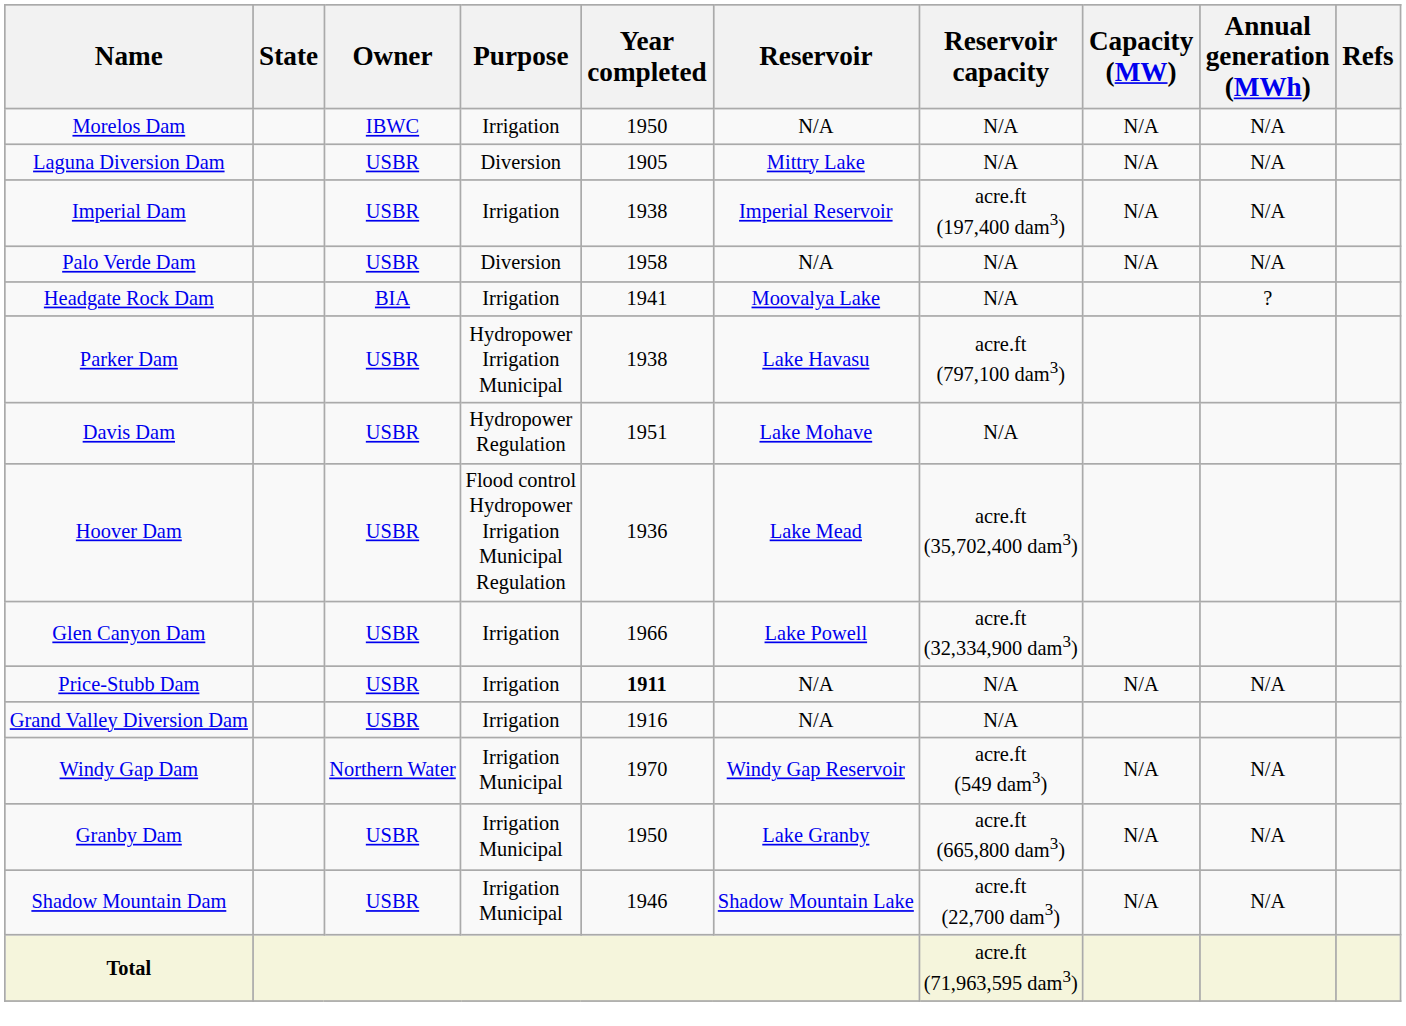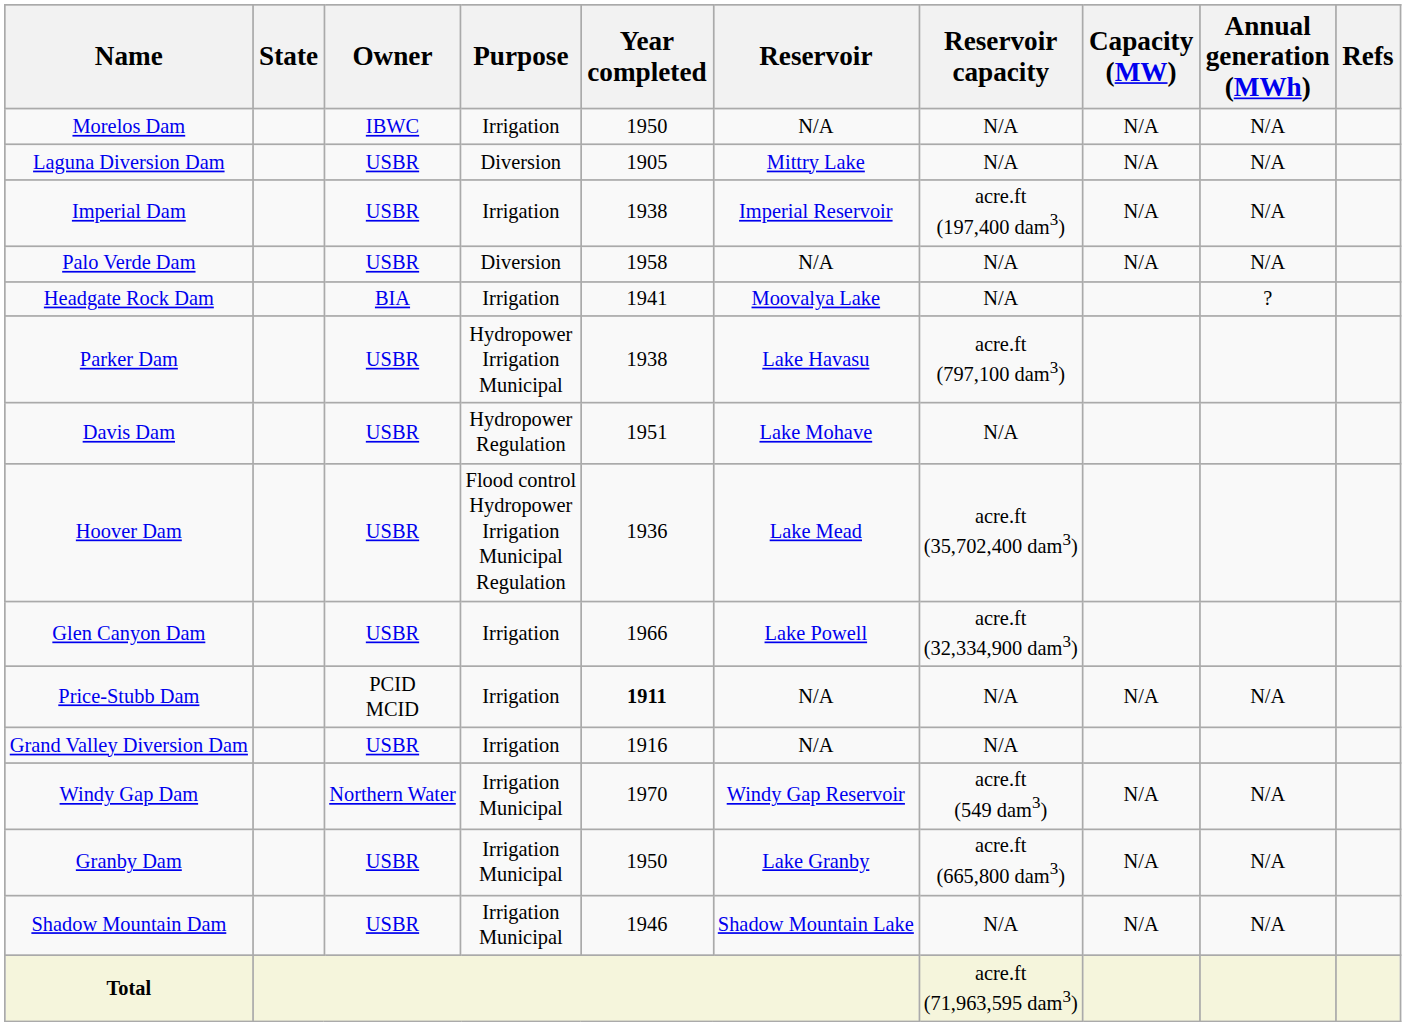 <table class="wikitable sortable">
 <tr>
 <th>Name</th>
 <th>State</th>
 <th>Owner</th>
 <th>Purpose</th>
 <th>Year<br>completed</th>
 <th>Reservoir</th>
 <th>Reservoir<br>capacity</th>
 <th>Capacity<br>(<a href='#'>MW</a>)</th>
 <th>Annual<br>generation<br>(<a href='#'>MWh</a>)</th>
 <th>Refs</th>
 </tr>
 <tr style="font-size:9pt; text-align:center;">
 <td><a href='#'>Morelos Dam</a></td>
 <td><br></td>
 <td><a href='#'>IBWC</a></td>
 <td>Irrigation</td>
 <td>1950</td>
 <td>N/A</td>
 <td>N/A</td>
 <td>N/A</td>
 <td>N/A</td>
 <td></td>
 </tr>
 <tr style="font-size:9pt; text-align:center;">
 <td><a href='#'>Laguna Diversion Dam</a></td>
 <td><br></td>
 <td><a href='#'>USBR</a></td>
 <td>Diversion</td>
 <td>1905</td>
 <td><a href='#'>Mittry Lake</a></td>
 <td>N/A</td>
 <td>N/A</td>
 <td>N/A</td>
 <td></td>
 </tr>
 <tr style="font-size:9pt; text-align:center;">
 <td><a href='#'>Imperial Dam</a></td>
 <td><br></td>
 <td><a href='#'>USBR</a></td>
 <td>Irrigation</td>
 <td>1938</td>
 <td><a href='#'>Imperial Reservoir</a></td>
 <td> acre.ft<br>(197,400 dam<sup>3</sup>)</td>
 <td>N/A</td>
 <td>N/A</td>
 <td></td>
 </tr>
 <tr style="font-size:9pt; text-align:center;">
 <td><a href='#'>Palo Verde Dam</a></td>
 <td><br></td>
 <td><a href='#'>USBR</a></td>
 <td>Diversion</td>
 <td>1958</td>
 <td>N/A</td>
 <td>N/A</td>
 <td>N/A</td>
 <td>N/A</td>
 <td></td>
 </tr>
 <tr style="font-size:9pt; text-align:center;">
 <td><a href='#'>Headgate Rock Dam</a></td>
 <td><br></td>
 <td><a href='#'>BIA</a></td>
 <td>Irrigation</td>
 <td>1941</td>
 <td><a href='#'>Moovalya Lake</a></td>
 <td>N/A</td>
 <td></td>
 <td>?</td>
 <td></td>
 </tr>
 <tr style="font-size:9pt; text-align:center;">
 <td><a href='#'>Parker Dam</a></td>
 <td><br></td>
 <td><a href='#'>USBR</a></td>
 <td>Hydropower<br>Irrigation<br>Municipal</td>
 <td>1938</td>
 <td><a href='#'>Lake Havasu</a></td>
 <td> acre.ft<br>(797,100 dam<sup>3</sup>)</td>
 <td></td>
 <td></td>
 <td></td>
 </tr>
 <tr style="font-size:9pt; text-align:center;">
 <td><a href='#'>Davis Dam</a></td>
 <td><br></td>
 <td><a href='#'>USBR</a></td>
 <td>Hydropower<br>Regulation</td>
 <td>1951</td>
 <td><a href='#'>Lake Mohave</a></td>
 <td>N/A</td>
 <td></td>
 <td></td>
 <td></td>
 </tr>
 <tr style="font-size:9pt; text-align:center;">
 <td><a href='#'>Hoover Dam</a></td>
 <td><br></td>
 <td><a href='#'>USBR</a></td>
 <td>Flood control<br>Hydropower<br>Irrigation<br>Municipal<br>Regulation</td>
 <td>1936</td>
 <td><a href='#'>Lake Mead</a></td>
 <td> acre.ft<br>(35,702,400 dam<sup>3</sup>)</td>
 <td></td>
 <td></td>
 <td></td>
 </tr>
 <tr style="font-size:9pt; text-align:center;">
 <td><a href='#'>Glen Canyon Dam</a></td>
 <td></td>
 <td><a href='#'>USBR</a></td>
 <td>Irrigation</td>
 <td>1966</td>
 <td><a href='#'>Lake Powell</a></td>
 <td> acre.ft<br>(32,334,900 dam<sup>3</sup>)</td>
 <td></td>
 <td></td>
 <td></td>
 </tr>
 <tr style="font-size:9pt; text-align:center;">
 <td><a href='#'>Price-Stubb Dam</a></td>
 <td></td>
-<td><a href='#'>USBR</a></td>
+<td>PCID<br>MCID</td>
 <td>Irrigation</td>
 <td><strong>1911</strong></td>
 <td>N/A</td>
 <td>N/A</td>
 <td>N/A</td>
 <td>N/A</td>
 <td></td>
 </tr>
 <tr style="font-size:9pt; text-align:center;">
 <td><a href='#'>Grand Valley Diversion Dam</a></td>
 <td></td>
 <td><a href='#'>USBR</a></td>
 <td>Irrigation</td>
 <td>1916</td>
 <td>N/A</td>
 <td>N/A</td>
 <td></td>
 <td></td>
 <td></td>
 </tr>
 <tr style="font-size:9pt; text-align:center;">
 <td><a href='#'>Windy Gap Dam</a></td>
 <td></td>
 <td><a href='#'>Northern Water</a></td>
 <td>Irrigation<br>Municipal</td>
 <td>1970</td>
 <td><a href='#'>Windy Gap Reservoir</a></td>
 <td> acre.ft<br>(549 dam<sup>3</sup>)</td>
 <td>N/A</td>
 <td>N/A</td>
 <td></td>
 </tr>
 <tr style="font-size:9pt; text-align:center;">
 <td><a href='#'>Granby Dam</a></td>
 <td></td>
 <td><a href='#'>USBR</a></td>
 <td>Irrigation<br>Municipal</td>
 <td>1950</td>
 <td><a href='#'>Lake Granby</a></td>
 <td> acre.ft<br>(665,800 dam<sup>3</sup>)</td>
 <td>N/A</td>
 <td>N/A</td>
 <td></td>
 </tr>
 <tr style="font-size:9pt; text-align:center;">
 <td><a href='#'>Shadow Mountain Dam</a></td>
 <td></td>
 <td><a href='#'>USBR</a></td>
 <td>Irrigation<br>Municipal</td>
 <td>1946</td>
 <td><a href='#'>Shadow Mountain Lake</a></td>
-<td> acre.ft<br>(22,700 dam<sup>3</sup>)</td>
+<td>N/A</td>
 <td>N/A</td>
 <td>N/A</td>
 <td></td>
 </tr>
 <tr style="font-size:9pt; text-align:center;">
 <td bgcolor="#F5F5DC"><strong>Total</strong></td>
 <td bgcolor="#F5F5DC" colspan="5"></td>
 <td bgcolor="#F5F5DC"> acre.ft<br>(71,963,595 dam<sup>3</sup>)</td>
 <td bgcolor="#F5F5DC"></td>
 <td bgcolor="#F5F5DC"></td>
 <td bgcolor="#F5F5DC"></td>
 </tr>
 </table>
